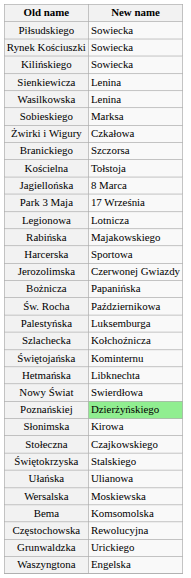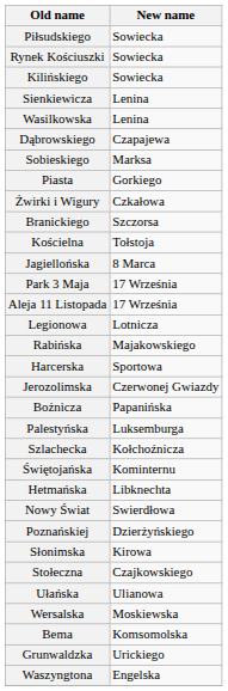 <table class="wikitable">
 <tr>
 <th scope="col">Old name</th>
 <th scope="col">New name</th>
 </tr>
 <tr>
 <th scope="row" style="font-weight:normal;">Piłsudskiego</th>
 <td>Sowiecka</td>
 </tr>
 <tr>
 <th scope="row" style="font-weight:normal;">Rynek Kościuszki</th>
 <td>Sowiecka</td>
 </tr>
 <tr>
 <th scope="row" style="font-weight:normal;">Kilińskiego</th>
 <td>Sowiecka</td>
 </tr>
 <tr>
 <th scope="row" style="font-weight:normal;">Sienkiewicza</th>
 <td>Lenina</td>
 </tr>
 <tr>
 <th scope="row" style="font-weight:normal;">Wasilkowska</th>
 <td>Lenina</td>
 </tr>
 <tr>
+<th scope="row" style="font-weight:normal;">Dąbrowskiego</th>
+<td>Czapajewa</td>
+</tr>
+<tr>
 <th scope="row" style="font-weight:normal;">Sobieskiego</th>
 <td>Marksa</td>
+</tr>
+<tr>
+<th scope="row" style="font-weight:normal;">Piasta</th>
+<td>Gorkiego</td>
 </tr>
 <tr>
 <th scope="row" style="font-weight:normal;">Żwirki i Wigury</th>
 <td>Czkałowa</td>
 </tr>
 <tr>
 <th scope="row" style="font-weight:normal;">Branickiego</th>
 <td>Szczorsa</td>
 </tr>
 <tr>
 <th scope="row" style="font-weight:normal;">Kościelna</th>
 <td>Tołstoja</td>
 </tr>
 <tr>
 <th scope="row" style="font-weight:normal;">Jagiellońska</th>
 <td>8 Marca</td>
 </tr>
 <tr>
 <th scope="row" style="font-weight:normal;">Park 3 Maja</th>
+<td>17 Września</td>
+</tr>
+<tr>
+<th scope="row" style="font-weight:normal;">Aleja 11 Listopada</th>
 <td>17 Września</td>
 </tr>
 <tr>
 <th scope="row" style="font-weight:normal;">Legionowa</th>
 <td>Lotnicza</td>
 </tr>
 <tr>
 <th scope="row" style="font-weight:normal;">Rabińska</th>
 <td>Majakowskiego</td>
 </tr>
 <tr>
 <th scope="row" style="font-weight:normal;">Harcerska</th>
 <td>Sportowa</td>
 </tr>
 <tr>
 <th scope="row" style="font-weight:normal;">Jerozolimska</th>
 <td>Czerwonej Gwiazdy</td>
 </tr>
 <tr>
 <th scope="row" style="font-weight:normal;">Bożnicza</th>
 <td>Papanińska</td>
 </tr>
 <tr>
-<th scope="row" style="font-weight:normal;">Św. Rocha</th>
-<td>Październikowa</td>
-</tr>
-<tr>
 <th scope="row" style="font-weight:normal;">Palestyńska</th>
 <td>Luksemburga</td>
 </tr>
 <tr>
 <th scope="row" style="font-weight:normal;">Szlachecka</th>
 <td>Kołchoźnicza</td>
 </tr>
 <tr>
 <th scope="row" style="font-weight:normal;">Świętojańska</th>
 <td>Kominternu</td>
 </tr>
 <tr>
 <th scope="row" style="font-weight:normal;">Hetmańska</th>
 <td>Libknechta</td>
 </tr>
 <tr>
 <th scope="row" style="font-weight:normal;">Nowy Świat</th>
 <td>Swierdłowa</td>
 </tr>
 <tr>
 <th scope="row" style="font-weight:normal;">Poznańskiej</th>
-<td style="background: lightgreen;">Dzierżyńskiego</td>
+<td>Dzierżyńskiego</td>
 </tr>
 <tr>
 <th scope="row" style="font-weight:normal;">Słonimska</th>
 <td>Kirowa</td>
 </tr>
 <tr>
 <th scope="row" style="font-weight:normal;">Stołeczna</th>
 <td>Czajkowskiego</td>
-</tr>
-<tr>
-<th scope="row" style="font-weight:normal;">Świętokrzyska</th>
-<td>Stalskiego</td>
 </tr>
 <tr>
 <th scope="row" style="font-weight:normal;">Ułańska</th>
 <td>Ulianowa</td>
 </tr>
 <tr>
 <th scope="row" style="font-weight:normal;">Wersalska</th>
 <td>Moskiewska</td>
 </tr>
 <tr>
 <th scope="row" style="font-weight:normal;">Bema</th>
 <td>Komsomolska</td>
 </tr>
 <tr>
-<th scope="row" style="font-weight:normal;">Częstochowska</th>
-<td>Rewolucyjna</td>
-</tr>
-<tr>
 <th scope="row" style="font-weight:normal;">Grunwaldzka</th>
 <td>Urickiego</td>
 </tr>
 <tr>
 <th scope="row" style="font-weight:normal;">Waszyngtona</th>
 <td>Engelska</td>
 </tr>
 <tr>
 </tr>
 </table>
